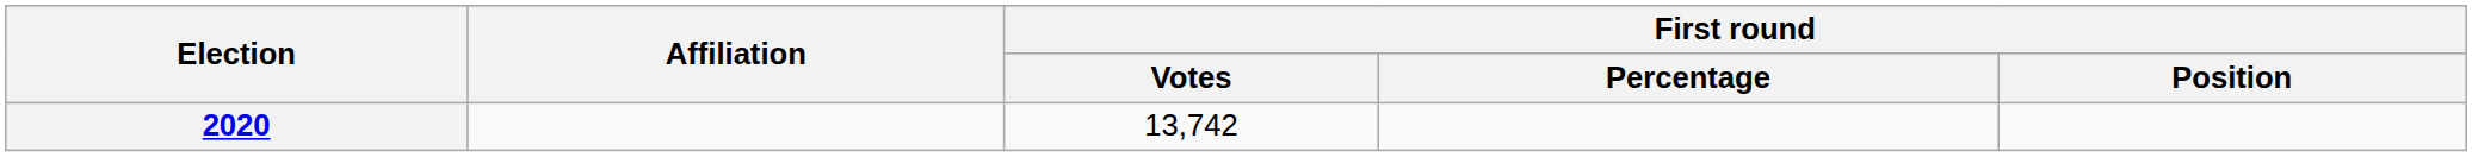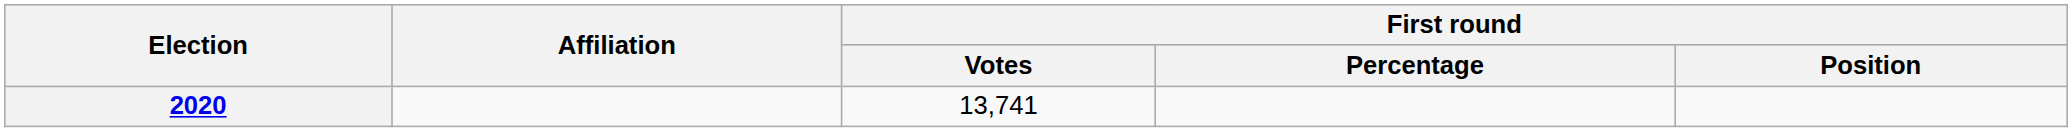 <table class=wikitable width=65%>
 <tr>
 <th rowspan=2>Election</th>
 <th rowspan=2>Affiliation</th>
 <th colspan=3>First round</th>
 </tr>
 <tr>
 <th>Votes</th>
 <th>Percentage</th>
 <th>Position</th>
 </tr>
 <tr align=center>
 <th><a href='#'>2020</a></th>
 <td></td>
-<td>13,742</td>
+<td>13,741</td>
 <td></td>
 <td></td>
 </tr>
 </table>
